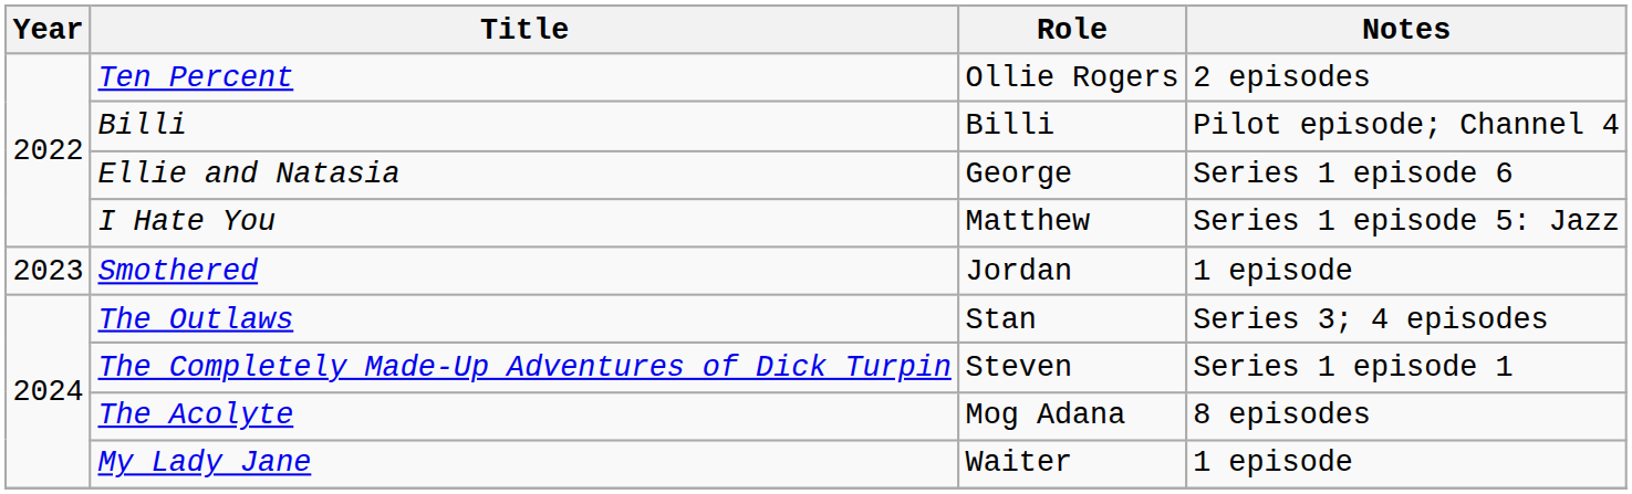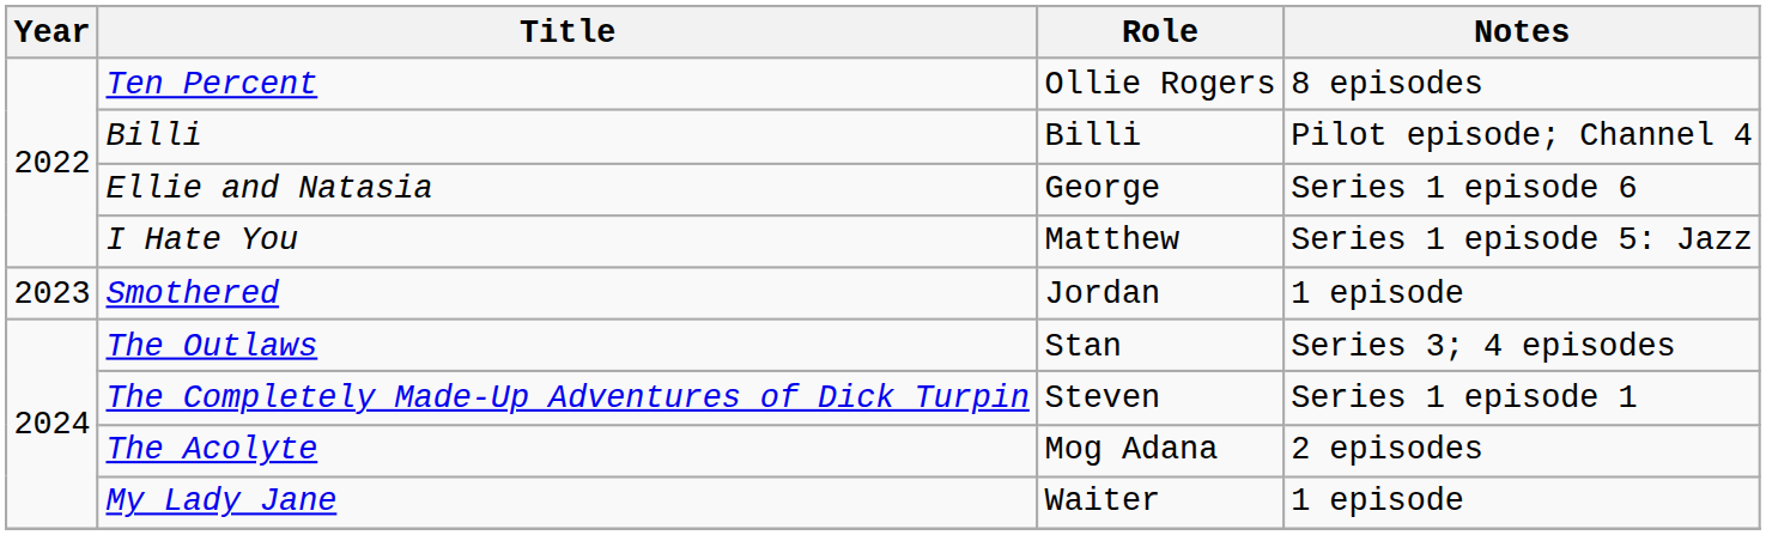 <table class="wikitable sortable">
 <tr>
 <th>Year</th>
 <th>Title</th>
 <th>Role</th>
 <th>Notes</th>
 </tr>
 <tr>
 <td rowspan="4">2022</td>
 <td><em><a href='#'>Ten Percent</a></em></td>
 <td>Ollie Rogers</td>
-<td>2 episodes</td>
+<td>8 episodes</td>
 </tr>
 <tr>
 <td><em>Billi</em></td>
 <td>Billi</td>
 <td>Pilot episode; Channel 4</td>
 </tr>
 <tr>
 <td><em>Ellie and Natasia</em></td>
 <td>George</td>
 <td>Series 1 episode 6 </td>
 </tr>
 <tr>
 <td><em>I Hate You</em></td>
 <td>Matthew</td>
 <td>Series 1 episode 5: Jazz</td>
 </tr>
 <tr>
 <td>2023</td>
 <td><em><a href='#'>Smothered</a></em></td>
 <td>Jordan</td>
 <td>1 episode</td>
 </tr>
 <tr>
 <td rowspan="4">2024</td>
 <td><em><a href='#'>The Outlaws</a></em></td>
 <td>Stan</td>
 <td>Series 3; 4 episodes</td>
 </tr>
 <tr>
 <td><em><a href='#'>The Completely Made-Up Adventures of Dick Turpin</a></em></td>
 <td>Steven</td>
 <td>Series 1 episode 1</td>
 </tr>
 <tr>
 <td><em><a href='#'>The Acolyte</a></em></td>
 <td>Mog Adana</td>
-<td>8 episodes</td>
+<td>2 episodes</td>
 </tr>
 <tr>
 <td><em><a href='#'>My Lady Jane</a></em></td>
 <td>Waiter</td>
 <td>1 episode</td>
 </tr>
 <tr>
 </tr>
 </table>
